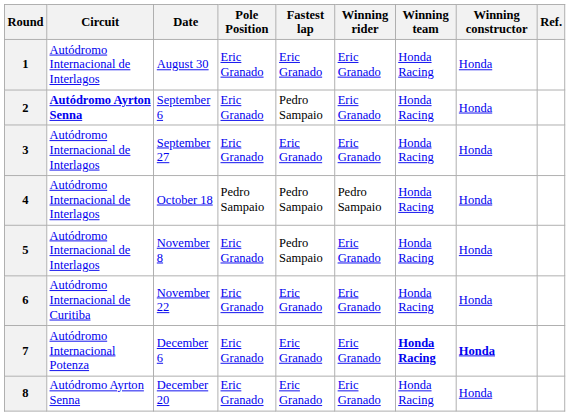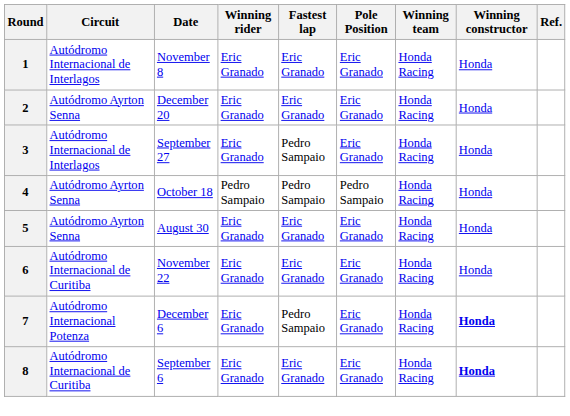 <table class="wikitable" style="font-size: 85%;">
 <tr>
 <th>Round</th>
 <th>Circuit</th>
 <th>Date</th>
+<th>Winning rider</th>
+<th>Fastest lap</th>
 <th>Pole Position</th>
-<th>Fastest lap</th>
-<th>Winning rider</th>
 <th>Winning team</th>
 <th>Winning constructor</th>
 <th>Ref.</th>
 </tr>
 <tr style="background:#FFFFFF;">
 <th>1</th>
 <td> <a href='#'>Autódromo Internacional de Interlagos</a></td>
-<td><a href='#'>August 30</a></td>
+<td><a href='#'>November 8</a></td>
 <td> <a href='#'>Eric Granado</a></td>
 <td> <a href='#'>Eric Granado</a></td>
 <td> <a href='#'>Eric Granado</a></td>
 <td> <a href='#'>Honda Racing</a></td>
 <td> <a href='#'>Honda</a></td>
 <td align="center"></td>
 </tr>
 <tr style="background:#FFFFFF;">
 <th>2</th>
-<td><strong> <a href='#'>Autódromo Ayrton Senna</a></strong></td>
-<td><a href='#'>September 6</a></td>
+<td> <a href='#'>Autódromo Ayrton Senna</a></td>
+<td><a href='#'>December 20</a></td>
 <td> <a href='#'>Eric Granado</a></td>
-<td> Pedro Sampaio</td>
+<td> <a href='#'>Eric Granado</a></td>
 <td> <a href='#'>Eric Granado</a></td>
 <td> <a href='#'>Honda Racing</a></td>
 <td> <a href='#'>Honda</a></td>
 <td align="center"></td>
 </tr>
 <tr style="background:#FFFFFF;">
 <th>3</th>
 <td> <a href='#'>Autódromo Internacional de Interlagos</a></td>
 <td><a href='#'>September 27</a></td>
 <td> <a href='#'>Eric Granado</a></td>
-<td> <a href='#'>Eric Granado</a></td>
+<td> Pedro Sampaio</td>
 <td> <a href='#'>Eric Granado</a></td>
 <td> <a href='#'>Honda Racing</a></td>
 <td> <a href='#'>Honda</a></td>
 <td align="center"></td>
 </tr>
 <tr style="background:#FFFFFF;">
 <th>4</th>
-<td> <a href='#'>Autódromo Internacional de Interlagos</a></td>
+<td> <a href='#'>Autódromo Ayrton Senna</a></td>
 <td><a href='#'>October 18</a></td>
 <td> Pedro Sampaio</td>
 <td> Pedro Sampaio</td>
 <td> Pedro Sampaio</td>
 <td> <a href='#'>Honda Racing</a></td>
 <td> <a href='#'>Honda</a></td>
 <td align="center"></td>
 </tr>
 <tr style="background:#FFFFFF;">
 <th>5</th>
-<td> <a href='#'>Autódromo Internacional de Interlagos</a></td>
-<td><a href='#'>November 8</a></td>
+<td> <a href='#'>Autódromo Ayrton Senna</a></td>
+<td><a href='#'>August 30</a></td>
 <td> <a href='#'>Eric Granado</a></td>
-<td> Pedro Sampaio</td>
+<td> <a href='#'>Eric Granado</a></td>
 <td> <a href='#'>Eric Granado</a></td>
 <td> <a href='#'>Honda Racing</a></td>
 <td> <a href='#'>Honda</a></td>
 <td align="center"></td>
 </tr>
 <tr style="background:#FFFFFF;">
 <th>6</th>
 <td> <a href='#'>Autódromo Internacional de Curitiba</a></td>
 <td><a href='#'>November 22</a></td>
 <td> <a href='#'>Eric Granado</a></td>
 <td> <a href='#'>Eric Granado</a></td>
 <td> <a href='#'>Eric Granado</a></td>
 <td> <a href='#'>Honda Racing</a></td>
 <td> <a href='#'>Honda</a></td>
 <td align="center"></td>
 </tr>
 <tr style="background:#FFFFFF;">
 <th>7</th>
 <td> <a href='#'>Autódromo Internacional Potenza</a></td>
 <td><a href='#'>December 6</a></td>
 <td> <a href='#'>Eric Granado</a></td>
+<td> Pedro Sampaio</td>
 <td> <a href='#'>Eric Granado</a></td>
-<td> <a href='#'>Eric Granado</a></td>
-<td><strong> <a href='#'>Honda Racing</a></strong></td>
+<td> <a href='#'>Honda Racing</a></td>
 <td><strong> <a href='#'>Honda</a></strong></td>
 <td align="center"></td>
 </tr>
 <tr style="background:#FFFFFF;">
 <th>8</th>
-<td> <a href='#'>Autódromo Ayrton Senna</a></td>
-<td><a href='#'>December 20</a></td>
+<td> <a href='#'>Autódromo Internacional de Curitiba</a></td>
+<td><a href='#'>September 6</a></td>
 <td> <a href='#'>Eric Granado</a></td>
 <td> <a href='#'>Eric Granado</a></td>
 <td> <a href='#'>Eric Granado</a></td>
 <td> <a href='#'>Honda Racing</a></td>
-<td> <a href='#'>Honda</a></td>
+<td><strong> <a href='#'>Honda</a></strong></td>
 <td align="center"></td>
 </tr>
 </table>
